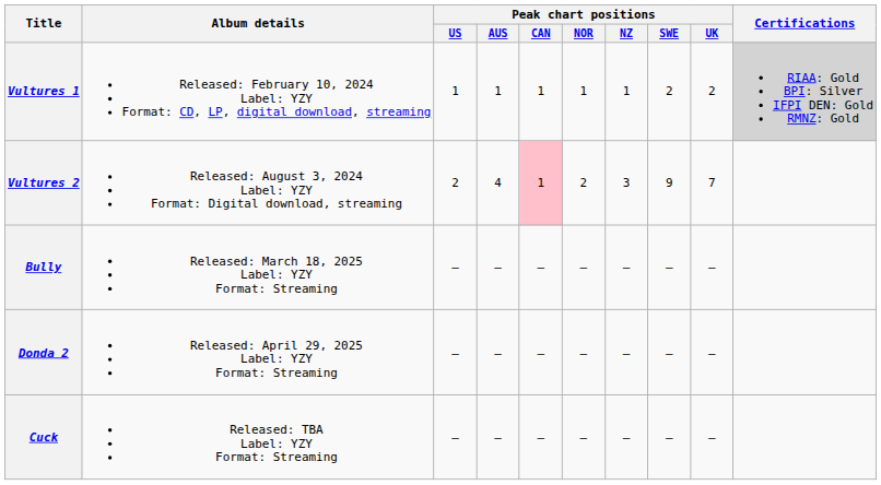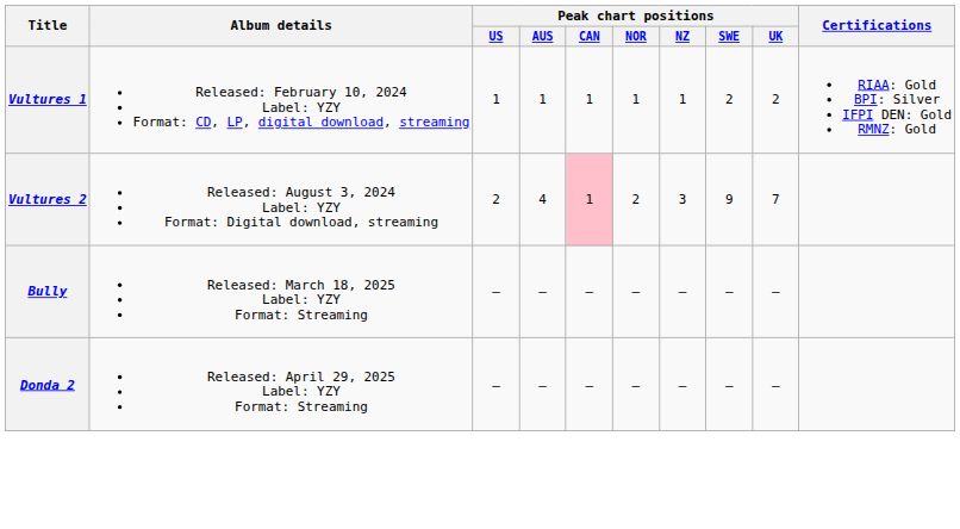 <table class="wikitable plainrowheaders" style="text-align:center">
 <tr>
 <th scope="col" rowspan="2">Title</th>
 <th scope="col" rowspan="2">Album details</th>
 <th scope="col" colspan="7">Peak chart positions</th>
 <th rowspan="2"><a href='#'>Certifications</a></th>
 </tr>
 <tr>
 <th scope="col" style="width:3.5em;font-size:90%;"><a href='#'>US</a><br></th>
 <th scope="col" style="width:3.5em;font-size:90%;"><a href='#'>AUS</a><br></th>
 <th scope="col" style="width:3.5em;font-size:90%;"><a href='#'>CAN</a><br></th>
 <th scope="col" style="width:3.5em;font-size:90%;"><a href='#'>NOR</a><br></th>
 <th scope="col" style="width:3.5em;font-size:90%;"><a href='#'>NZ</a><br></th>
 <th scope="col" style="width:3.5em;font-size:90%;"><a href='#'>SWE</a><br></th>
 <th scope="col" style="width:3.5em;font-size:90%;"><a href='#'>UK</a><br></th>
 </tr>
 <tr>
 <th scope="row"><em><a href='#'>Vultures 1</a></em><br></th>
 <td><br><ul><li>Released: February 10, 2024</li><li>Label: YZY</li><li>Format: <a href='#'>CD</a>, <a href='#'>LP</a>, <a href='#'>digital download</a>, <a href='#'>streaming</a></li></ul></td>
 <td>1</td>
 <td>1</td>
 <td>1</td>
 <td>1</td>
 <td>1</td>
 <td>2</td>
 <td>2</td>
-<td style="background: lightgrey;"><br><ul><li><a href='#'>RIAA</a>: Gold</li><li><a href='#'>BPI</a>: Silver</li><li><a href='#'>IFPI</a> DEN: Gold</li><li><a href='#'>RMNZ</a>: Gold</li></ul></td>
+<td><br><ul><li><a href='#'>RIAA</a>: Gold</li><li><a href='#'>BPI</a>: Silver</li><li><a href='#'>IFPI</a> DEN: Gold</li><li><a href='#'>RMNZ</a>: Gold</li></ul></td>
 </tr>
 <tr>
 <th scope="row"><em><a href='#'>Vultures 2</a></em><br></th>
 <td><br><ul><li>Released: August 3, 2024</li><li>Label: YZY</li><li>Format: Digital download, streaming</li></ul></td>
 <td>2</td>
 <td>4</td>
 <td style="background: pink;">1</td>
 <td>2<br></td>
 <td>3</td>
 <td>9<br></td>
 <td>7</td>
 <td></td>
 </tr>
 <tr>
 <th scope="row"><em><a href='#'>Bully</a></em><br></th>
 <td><br><ul><li>Released: March 18, 2025</li><li>Label: YZY</li><li>Format: Streaming</li></ul></td>
 <td>—</td>
 <td>—</td>
 <td>—</td>
 <td>—</td>
 <td>—</td>
 <td>—</td>
 <td>—</td>
 <td></td>
 </tr>
 <tr>
 <th scope="row"><a href='#'><em>Donda 2</em></a><br></th>
 <td><br><ul><li>Released: April 29, 2025</li><li>Label: YZY</li><li>Format: Streaming</li></ul></td>
 <td>—</td>
 <td>—</td>
 <td>—</td>
 <td>—</td>
 <td>—</td>
 <td>—</td>
 <td>—</td>
 <td></td>
 </tr>
-<tr>
-<th scope="row"><em><a href='#'>Cuck</a></em><br></th>
-<td><br><ul><li>Released: TBA</li><li>Label: YZY</li><li>Format: Streaming</li></ul></td>
-<td>—</td>
-<td>—</td>
-<td>—</td>
-<td>—</td>
-<td>—</td>
-<td>—</td>
-<td>—</td>
-<td></td>
-</tr>
 </table>
